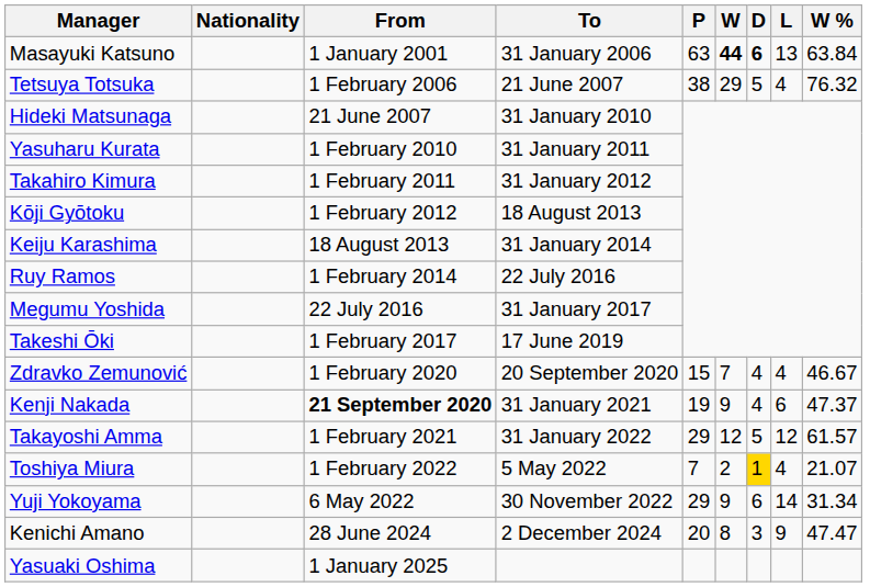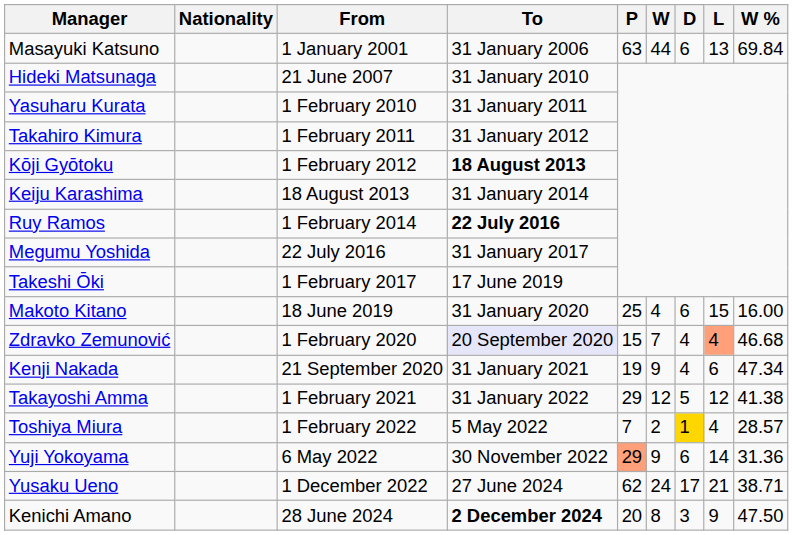 <table class="wikitable">
 <tr>
 <th>Manager</th>
 <th>Nationality</th>
 <th>From</th>
 <th>To</th>
 <th>P</th>
 <th>W</th>
 <th>D</th>
 <th>L</th>
 <th>W %</th>
 </tr>
 <tr>
 <td>Masayuki Katsuno</td>
 <td></td>
 <td>1 January 2001</td>
 <td>31 January 2006</td>
 <td>63</td>
-<td><strong>44</strong></td>
-<td><strong>6</strong></td>
+<td>44</td>
+<td>6</td>
 <td>13</td>
-<td>63.84</td>
-</tr>
-<tr>
-<td><a href='#'>Tetsuya Totsuka</a></td>
-<td></td>
-<td>1 February 2006</td>
-<td>21 June 2007</td>
-<td>38</td>
-<td>29</td>
-<td>5</td>
-<td>4</td>
-<td>76.32</td>
+<td>69.84</td>
 </tr>
 <tr>
 <td><a href='#'>Hideki Matsunaga</a></td>
 <td></td>
 <td>21 June 2007</td>
 <td>31 January 2010<br></td>
 </tr>
 <tr>
 <td><a href='#'>Yasuharu Kurata</a></td>
 <td></td>
 <td>1 February 2010</td>
 <td>31 January 2011<br></td>
 </tr>
 <tr>
 <td><a href='#'>Takahiro Kimura</a></td>
 <td></td>
 <td>1 February 2011</td>
 <td>31 January 2012<br></td>
 </tr>
 <tr>
 <td><a href='#'>Kōji Gyōtoku</a></td>
 <td></td>
 <td>1 February 2012</td>
-<td>18 August 2013<br></td>
+<td><strong>18 August 2013<br></strong></td>
 </tr>
 <tr>
 <td><a href='#'>Keiju Karashima</a></td>
 <td></td>
 <td>18 August 2013</td>
 <td>31 January 2014<br></td>
 </tr>
 <tr>
 <td><a href='#'>Ruy Ramos</a></td>
 <td></td>
 <td>1 February 2014</td>
-<td>22 July 2016<br></td>
+<td><strong>22 July 2016<br></strong></td>
 </tr>
 <tr>
 <td><a href='#'>Megumu Yoshida</a></td>
 <td></td>
 <td>22 July 2016</td>
 <td>31 January 2017<br></td>
 </tr>
 <tr>
 <td><a href='#'>Takeshi Ōki</a></td>
 <td></td>
 <td>1 February 2017</td>
 <td>17 June 2019<br></td>
 </tr>
 <tr>
+<td><a href='#'>Makoto Kitano</a></td>
+<td></td>
+<td>18 June 2019</td>
+<td>31 January 2020</td>
+<td>25</td>
+<td>4</td>
+<td>6</td>
+<td>15</td>
+<td>16.00</td>
+</tr>
+<tr>
 <td><a href='#'>Zdravko Zemunović</a></td>
 <td></td>
 <td>1 February 2020</td>
-<td>20 September 2020</td>
+<td style="background: lavender;">20 September 2020</td>
 <td>15</td>
 <td>7</td>
 <td>4</td>
-<td>4</td>
-<td>46.67</td>
+<td style="background: lightsalmon;">4</td>
+<td>46.68</td>
 </tr>
 <tr>
 <td><a href='#'>Kenji Nakada</a></td>
 <td></td>
-<td><strong>21 September 2020</strong></td>
+<td>21 September 2020</td>
 <td>31 January 2021</td>
 <td>19</td>
 <td>9</td>
 <td>4</td>
 <td>6</td>
-<td>47.37</td>
+<td>47.34</td>
 </tr>
 <tr>
 <td><a href='#'>Takayoshi Amma</a></td>
 <td></td>
 <td>1 February 2021</td>
 <td>31 January 2022</td>
 <td>29</td>
 <td>12</td>
 <td>5</td>
 <td>12</td>
-<td>61.57</td>
+<td>41.38</td>
 </tr>
 <tr>
 <td><a href='#'>Toshiya Miura</a></td>
 <td></td>
 <td>1 February 2022</td>
 <td>5 May 2022</td>
 <td>7</td>
 <td>2</td>
 <td style="background: gold;">1</td>
 <td>4</td>
-<td>21.07</td>
+<td>28.57</td>
 </tr>
 <tr>
 <td><a href='#'>Yuji Yokoyama</a></td>
 <td></td>
 <td>6 May 2022</td>
 <td>30 November 2022</td>
-<td>29</td>
+<td style="background: lightsalmon;">29</td>
 <td>9</td>
 <td>6</td>
 <td>14</td>
-<td>31.34</td>
+<td>31.36</td>
+</tr>
+<tr>
+<td><a href='#'>Yusaku Ueno</a></td>
+<td></td>
+<td>1 December 2022</td>
+<td>27 June 2024</td>
+<td>62</td>
+<td>24</td>
+<td>17</td>
+<td>21</td>
+<td>38.71</td>
 </tr>
 <tr>
 <td>Kenichi Amano</td>
 <td></td>
 <td>28 June 2024</td>
-<td>2 December 2024</td>
+<td><strong>2 December 2024</strong></td>
 <td>20</td>
 <td>8</td>
 <td>3</td>
 <td>9</td>
-<td>47.47</td>
-</tr>
-<tr>
-<td><a href='#'>Yasuaki Oshima</a></td>
-<td></td>
-<td>1 January 2025</td>
-<td></td>
-<td></td>
-<td></td>
-<td></td>
-<td></td>
-<td></td>
+<td>47.50</td>
 </tr>
 </table>
